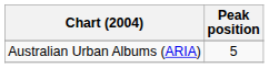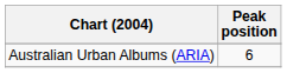 <table class="wikitable sortable">
 <tr>
 <th align="left">Chart (2004)</th>
 <th align="left">Peak<br>position</th>
 </tr>
 <tr>
 </tr>
 <tr>
 <td>Australian Urban Albums (<a href='#'>ARIA</a>)</td>
-<td align="center">5</td>
+<td align="center">6</td>
 </tr>
 <tr>
 </tr>
 <tr>
 </tr>
 <tr>
 </tr>
 <tr>
 </tr>
 <tr>
 </tr>
 <tr>
 </tr>
 <tr>
 </tr>
 <tr>
 </tr>
 <tr>
 </tr>
 <tr>
 </tr>
 <tr>
 </tr>
 <tr>
 </tr>
 <tr>
 </tr>
 <tr>
 </tr>
 <tr>
 </tr>
 <tr>
 </tr>
 <tr>
 </tr>
 <tr>
 </tr>
 </table>
